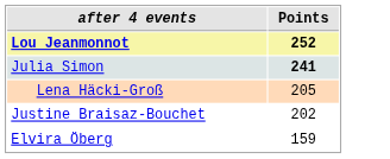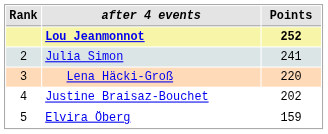 <table cellspacing="1" cellpadding="3" style="border:1px solid #AAAAAA;font-size:86%">
 <tr style="background-color: #E4E4E4;">
+<th style="border-bottom:1px solid #AAAAAA; width: 10px;">Rank</th>
 <th style="border-bottom:1px solid #AAAAAA; width: 200px;"><em>after 4 events</em></th>
 <th style="border-bottom:1px solid #AAAAAA; width: 50px;">Points</th>
 </tr>
 <tr style="background:#f7f6a8;">
+<td align=center></td>
 <td> <strong><a href='#'>Lou Jeanmonnot</a></strong></td>
 <td align=center><strong>252</strong></td>
 </tr>
 <tr style="background:#dce5e5;">
+<td align=center>2</td>
 <td> <a href='#'>Julia Simon</a></td>
-<td align=center><strong>241</strong></td>
+<td align=center>241</td>
 </tr>
 <tr style="background:#ffdab9;"->
+<td align=center>3</td>
 <td>   <a href='#'>Lena Häcki-Groß</a></td>
-<td align=center>205</td>
+<td align=center>220</td>
 </tr>
 <tr>
+<td align=center>4</td>
 <td> <a href='#'>Justine Braisaz-Bouchet</a></td>
 <td align=center>202</td>
 </tr>
 <tr>
+<td align=center>5</td>
 <td> <a href='#'>Elvira Öberg</a></td>
 <td align=center>159</td>
 </tr>
 </table>
